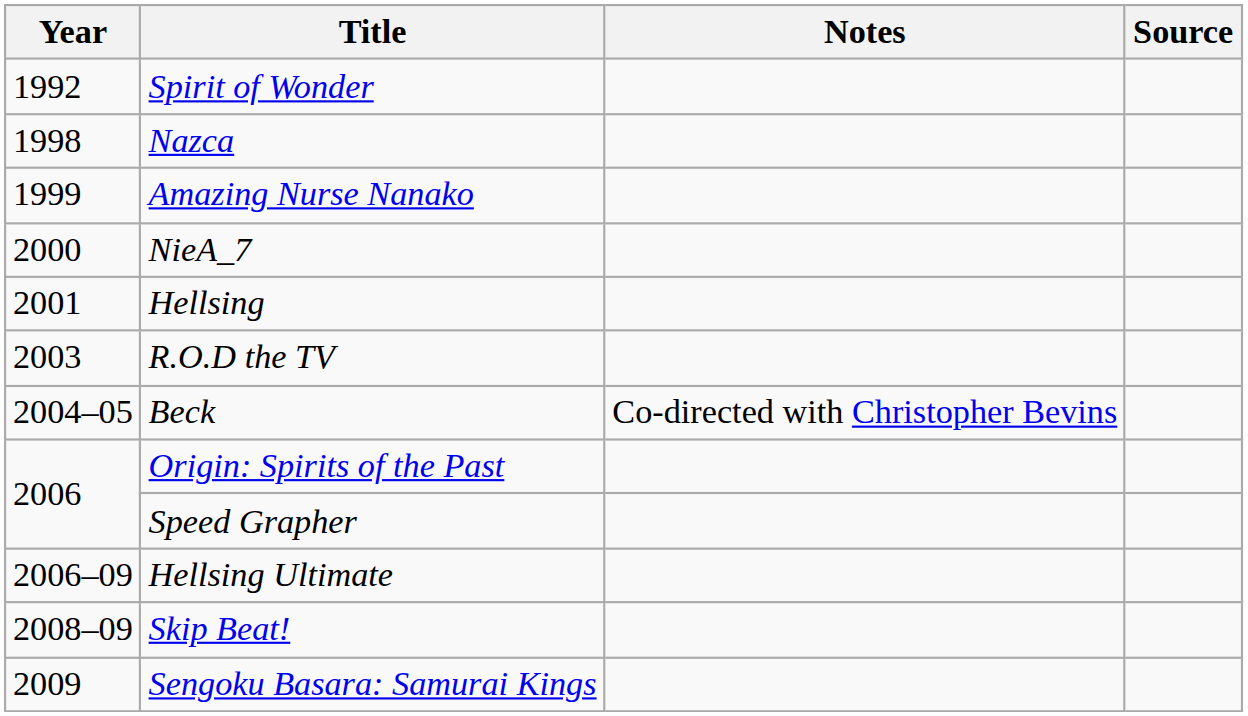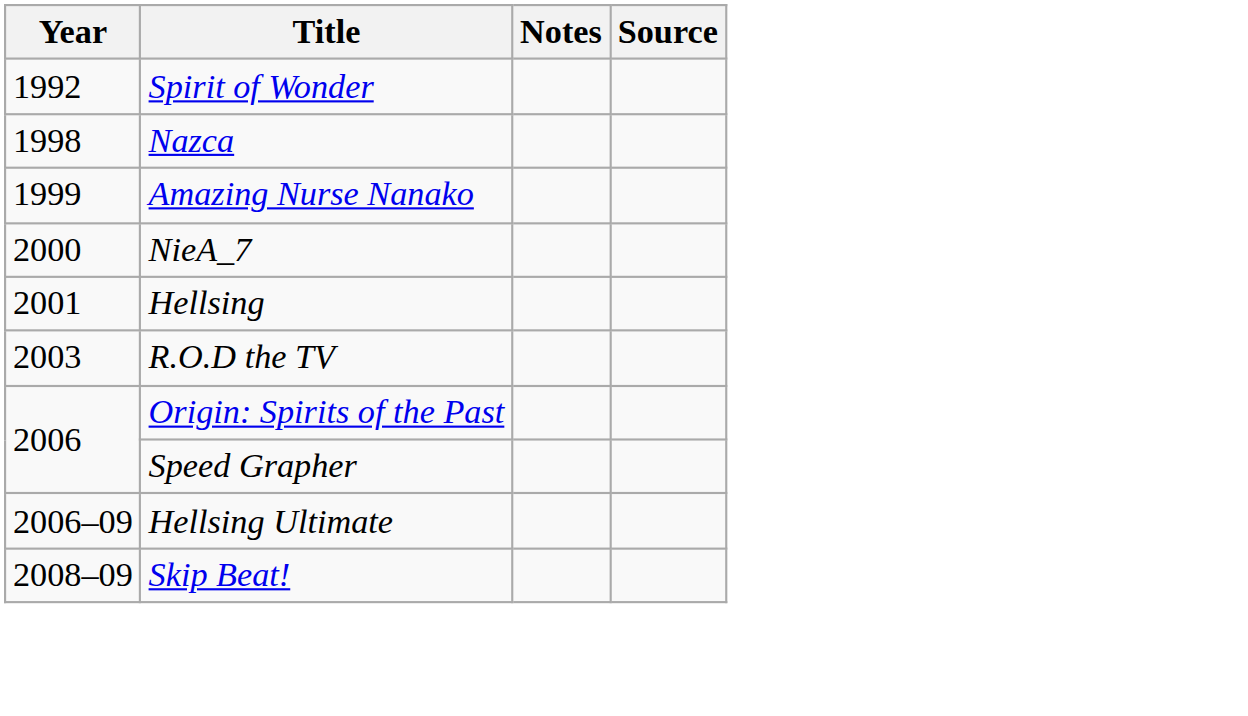 <table class="wikitable sortable">
 <tr>
 <th scope="col">Year</th>
 <th scope="col">Title</th>
 <th class="unsortable" scope="col">Notes</th>
 <th class="unsortable" scope="col">Source</th>
 </tr>
 <tr>
 <td>1992</td>
 <td><em><a href='#'>Spirit of Wonder</a></em></td>
 <td></td>
 <td></td>
 </tr>
 <tr>
 <td>1998</td>
 <td><em><a href='#'>Nazca</a></em></td>
 <td></td>
 <td></td>
 </tr>
 <tr>
 <td>1999</td>
 <td><em><a href='#'>Amazing Nurse Nanako</a></em></td>
 <td></td>
 <td></td>
 </tr>
 <tr>
 <td>2000</td>
 <td><em>NieA_7</em></td>
 <td></td>
 <td></td>
 </tr>
 <tr>
 <td>2001</td>
 <td><em>Hellsing</em></td>
 <td></td>
 <td></td>
 </tr>
 <tr>
 <td>2003</td>
 <td><em>R.O.D the TV</em></td>
 <td></td>
 <td></td>
 </tr>
 <tr>
-<td>2004–05</td>
-<td><em>Beck</em></td>
-<td>Co-directed with <a href='#'>Christopher Bevins</a></td>
-<td></td>
-</tr>
-<tr>
 <td rowspan="2">2006</td>
 <td><em><a href='#'>Origin: Spirits of the Past</a></em></td>
 <td></td>
 <td></td>
 </tr>
 <tr>
 <td><em>Speed Grapher</em></td>
 <td></td>
 <td></td>
 </tr>
 <tr>
 <td>2006–09</td>
 <td><em>Hellsing Ultimate</em></td>
 <td></td>
 <td></td>
 </tr>
 <tr>
 <td>2008–09</td>
 <td><em><a href='#'>Skip Beat!</a></em></td>
 <td></td>
 <td></td>
 </tr>
-<tr>
-<td>2009</td>
-<td><em><a href='#'>Sengoku Basara: Samurai Kings</a></em></td>
-<td></td>
-<td></td>
-</tr>
 </table>
